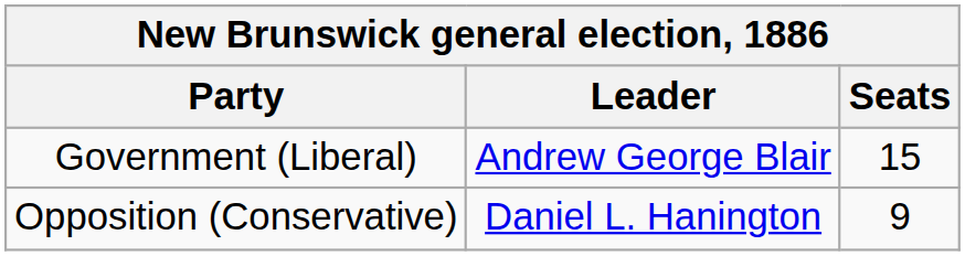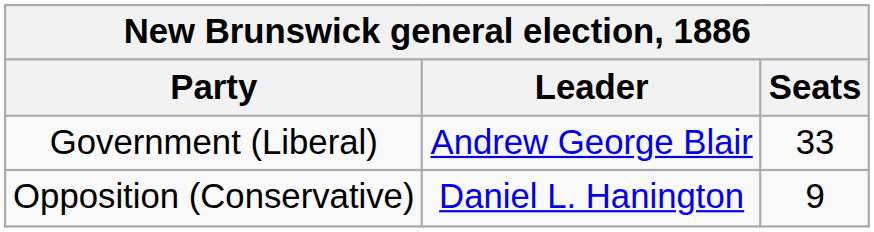 <table class="wikitable" style="text-align:center">
 <tr>
 <th colspan=3>New Brunswick general election, 1886</th>
 </tr>
 <tr>
 <th>Party</th>
 <th>Leader</th>
 <th>Seats</th>
 </tr>
 <tr>
 <td>Government (Liberal)</td>
 <td><a href='#'>Andrew George Blair</a></td>
-<td>15</td>
+<td>33</td>
 </tr>
 <tr>
 <td>Opposition (Conservative)</td>
 <td><a href='#'>Daniel L. Hanington</a></td>
 <td>9</td>
 </tr>
 </table>
